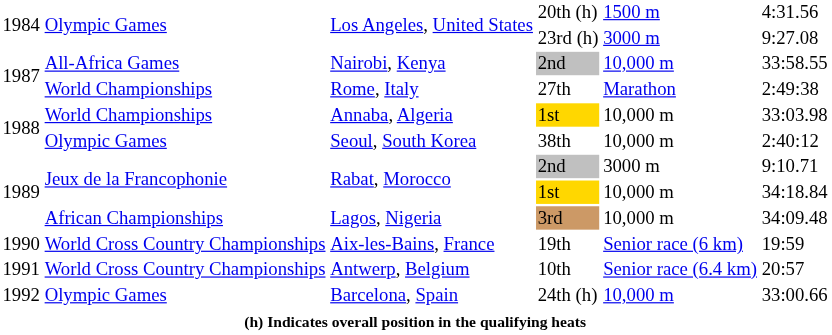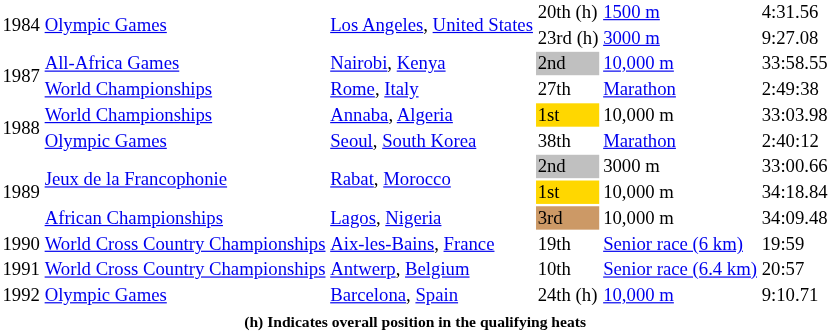 <table>
 <tr>
 <td rowspan=2>1984</td>
 <td rowspan=2><a href='#'>Olympic Games</a></td>
 <td rowspan=2><a href='#'>Los Angeles</a>, <a href='#'>United States</a></td>
 <td>20th (h)</td>
 <td><a href='#'>1500 m</a></td>
 <td>4:31.56</td>
 </tr>
 <tr>
 <td>23rd (h)</td>
 <td><a href='#'>3000 m</a></td>
 <td>9:27.08</td>
 </tr>
 <tr>
 <td rowspan=2>1987</td>
 <td><a href='#'>All-Africa Games</a></td>
 <td><a href='#'>Nairobi</a>, <a href='#'>Kenya</a></td>
 <td bgcolor=silver>2nd</td>
 <td><a href='#'>10,000 m</a></td>
 <td>33:58.55</td>
 </tr>
 <tr>
 <td><a href='#'>World Championships</a></td>
 <td><a href='#'>Rome</a>, <a href='#'>Italy</a></td>
 <td>27th</td>
 <td><a href='#'>Marathon</a></td>
 <td>2:49:38</td>
 </tr>
 <tr>
 <td rowspan=2>1988</td>
 <td><a href='#'>World Championships</a></td>
 <td><a href='#'>Annaba</a>, <a href='#'>Algeria</a></td>
 <td bgcolor=gold>1st</td>
 <td>10,000 m</td>
 <td>33:03.98</td>
 </tr>
 <tr>
 <td><a href='#'>Olympic Games</a></td>
 <td><a href='#'>Seoul</a>, <a href='#'>South Korea</a></td>
 <td>38th</td>
-<td>10,000 m</td>
+<td><a href='#'>Marathon</a></td>
 <td>2:40:12</td>
 </tr>
 <tr>
 <td rowspan=3>1989</td>
 <td rowspan=2><a href='#'>Jeux de la Francophonie</a></td>
 <td rowspan=2><a href='#'>Rabat</a>, <a href='#'>Morocco</a></td>
 <td bgcolor=silver>2nd</td>
 <td>3000 m</td>
-<td>9:10.71</td>
+<td>33:00.66</td>
 </tr>
 <tr>
 <td bgcolor=gold>1st</td>
 <td>10,000 m</td>
 <td>34:18.84</td>
 </tr>
 <tr>
 <td><a href='#'>African Championships</a></td>
 <td><a href='#'>Lagos</a>, <a href='#'>Nigeria</a></td>
 <td bgcolor=cc9966>3rd</td>
 <td>10,000 m</td>
 <td>34:09.48</td>
 </tr>
 <tr>
 <td>1990</td>
 <td><a href='#'>World Cross Country Championships</a></td>
 <td><a href='#'>Aix-les-Bains</a>, <a href='#'>France</a></td>
 <td>19th</td>
 <td><a href='#'>Senior race (6 km)</a></td>
 <td>19:59</td>
 </tr>
 <tr>
 <td>1991</td>
 <td><a href='#'>World Cross Country Championships</a></td>
 <td><a href='#'>Antwerp</a>, <a href='#'>Belgium</a></td>
 <td>10th</td>
 <td><a href='#'>Senior race (6.4 km)</a></td>
 <td>20:57</td>
 </tr>
 <tr>
 <td>1992</td>
 <td><a href='#'>Olympic Games</a></td>
 <td><a href='#'>Barcelona</a>, <a href='#'>Spain</a></td>
 <td>24th (h)</td>
 <td><a href='#'>10,000 m</a></td>
-<td>33:00.66</td>
+<td>9:10.71</td>
 </tr>
 <tr>
 <th colspan=6><small> (h) Indicates overall position in the qualifying heats</small></th>
 </tr>
 </table>
